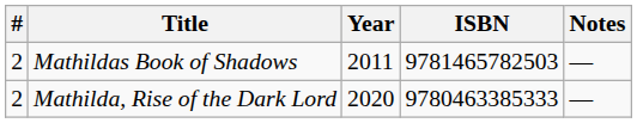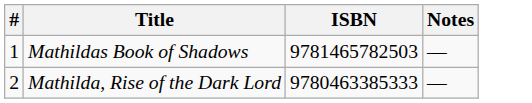 <table class="wikitable">
 <tr>
 <th>#</th>
 <th>Title</th>
-<th>Year</th>
 <th>ISBN</th>
 <th>Notes</th>
 </tr>
 <tr>
-<td>2</td>
+<td>1</td>
 <td><em>Mathildas Book of Shadows</em></td>
-<td>2011</td>
 <td>9781465782503</td>
 <td>—</td>
 </tr>
 <tr>
 <td>2</td>
 <td><em>Mathilda, Rise of the Dark Lord</em></td>
-<td>2020</td>
 <td>9780463385333</td>
 <td>—</td>
 </tr>
 </table>
